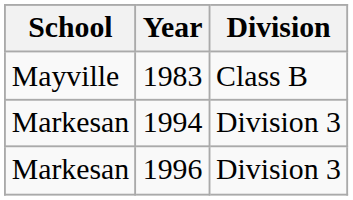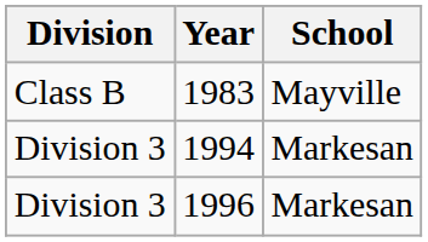 <table class="wikitable">
 <tr>
+<th>Division</th>
+<th>Year</th>
 <th>School</th>
-<th>Year</th>
-<th>Division</th>
 </tr>
 <tr>
+<td>Class B</td>
+<td>1983</td>
 <td>Mayville</td>
-<td>1983</td>
-<td>Class B</td>
 </tr>
 <tr>
+<td>Division 3</td>
+<td>1994</td>
 <td>Markesan</td>
-<td>1994</td>
-<td>Division 3</td>
 </tr>
 <tr>
+<td>Division 3</td>
+<td>1996</td>
 <td>Markesan</td>
-<td>1996</td>
-<td>Division 3</td>
 </tr>
 </table>
